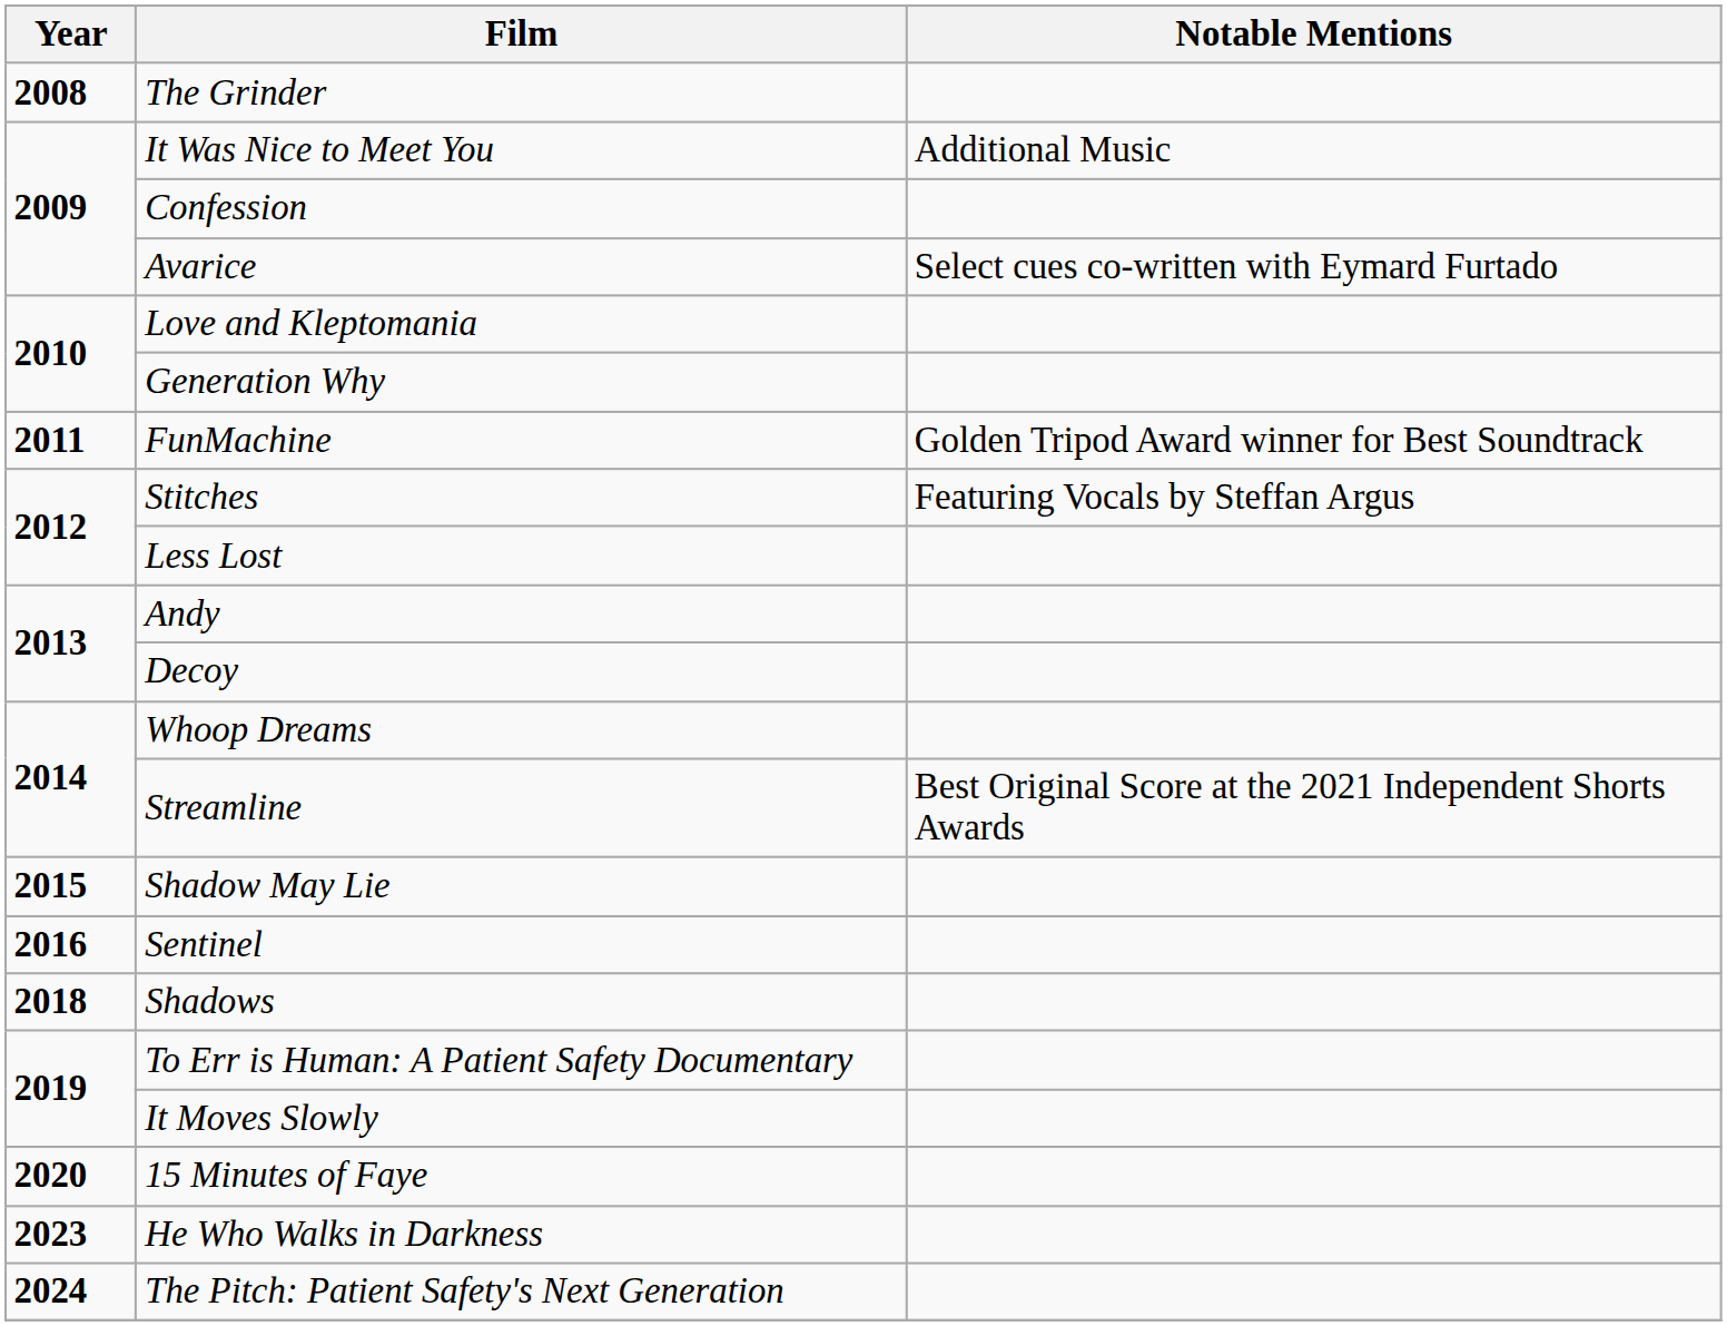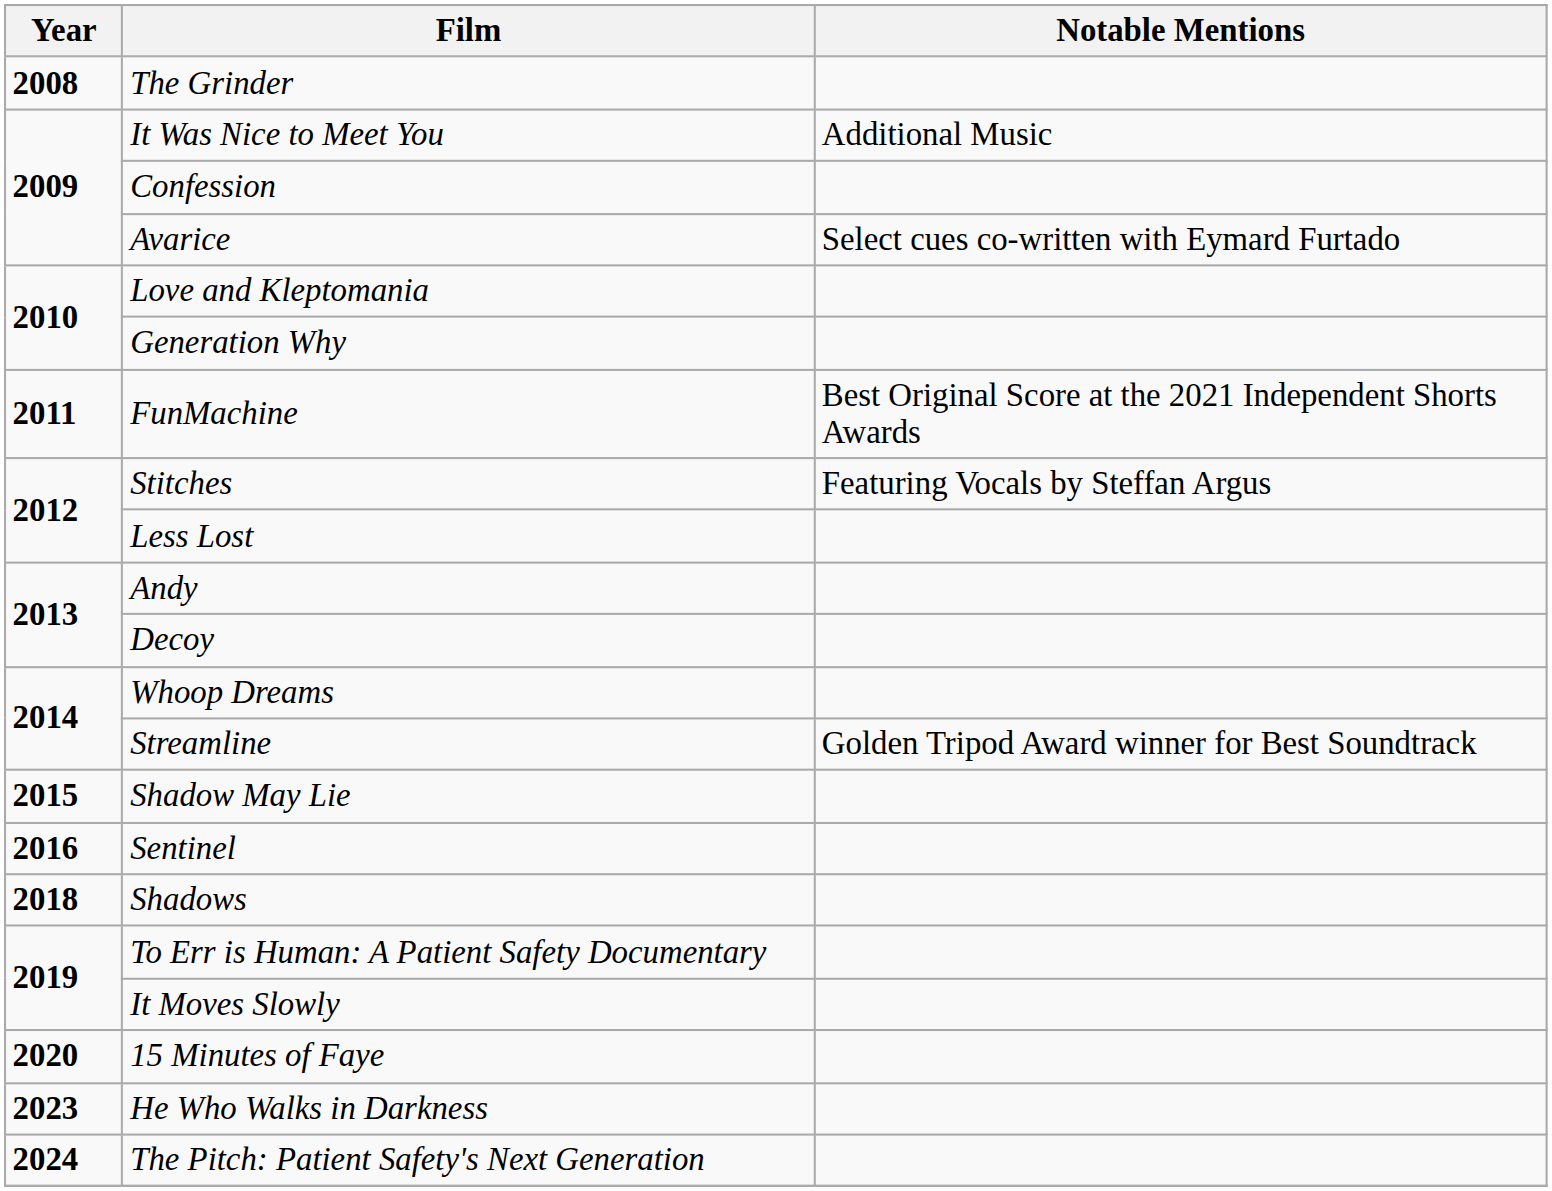 <table class="wikitable sortable">
 <tr>
 <th width="50">Year</th>
 <th width="330">Film</th>
 <th width="350">Notable Mentions</th>
 </tr>
 <tr>
 <td rowspan="1"><strong>2008</strong></td>
 <td><em>The Grinder</em></td>
 <td></td>
 </tr>
 <tr>
 <td rowspan="3"><strong>2009</strong></td>
 <td><em>It Was Nice to Meet You</em></td>
 <td>Additional Music</td>
 </tr>
 <tr>
 <td><em>Confession</em></td>
 <td></td>
 </tr>
 <tr>
 <td><em>Avarice</em></td>
 <td>Select cues co-written with Eymard Furtado</td>
 </tr>
 <tr>
 <td rowspan="2"><strong>2010</strong></td>
 <td><em>Love and Kleptomania</em></td>
 <td></td>
 </tr>
 <tr>
 <td><em>Generation Why</em></td>
 <td></td>
 </tr>
 <tr>
 <td rowspan="1"><strong>2011</strong></td>
 <td><em>FunMachine</em></td>
-<td>Golden Tripod Award winner for Best Soundtrack</td>
+<td>Best Original Score at the 2021 Independent Shorts Awards</td>
 </tr>
 <tr>
 <td rowspan="2"><strong>2012</strong></td>
 <td><em>Stitches</em></td>
 <td>Featuring Vocals by Steffan Argus</td>
 </tr>
 <tr>
 <td><em>Less Lost</em></td>
 <td></td>
 </tr>
 <tr>
 <td rowspan="2"><strong>2013</strong></td>
 <td><em>Andy</em></td>
 <td></td>
 </tr>
 <tr>
 <td><em>Decoy</em></td>
 <td></td>
 </tr>
 <tr>
 <td rowspan="2"><strong>2014</strong></td>
 <td><em>Whoop Dreams</em></td>
 <td></td>
 </tr>
 <tr>
 <td><em>Streamline</em></td>
-<td>Best Original Score at the 2021 Independent Shorts Awards</td>
+<td>Golden Tripod Award winner for Best Soundtrack</td>
 </tr>
 <tr>
 <td rowspan="1"><strong>2015</strong></td>
 <td><em>Shadow May Lie</em></td>
 <td></td>
 </tr>
 <tr>
 <td rowspan="1"><strong>2016</strong></td>
 <td><em>Sentinel</em></td>
 <td></td>
 </tr>
 <tr>
 <td rowspan="1"><strong>2018</strong></td>
 <td><em>Shadows</em></td>
 <td></td>
 </tr>
 <tr>
 <td rowspan="2"><strong>2019</strong></td>
 <td><em>To Err is Human: A Patient Safety Documentary</em></td>
 <td></td>
 </tr>
 <tr>
 <td><em>It Moves Slowly</em></td>
 <td></td>
 </tr>
 <tr>
 <td rowspan="1"><strong>2020</strong></td>
 <td><em>15 Minutes of Faye</em></td>
 <td></td>
 </tr>
 <tr>
 <td rowspan="1"><strong>2023</strong></td>
 <td><em>He Who Walks in Darkness</em></td>
 <td></td>
 </tr>
 <tr>
 <td rowspan="1"><strong>2024</strong></td>
 <td><em>The Pitch: Patient Safety's Next Generation</em></td>
 <td></td>
 </tr>
 <tr>
 </tr>
 </table>
